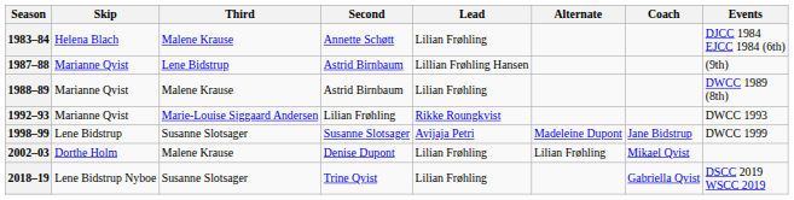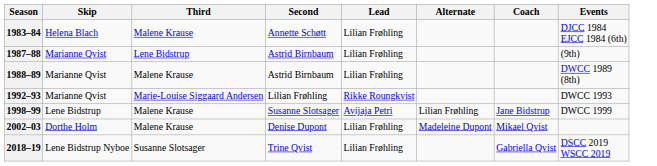 <table class="wikitable">
 <tr>
 <th scope="col">Season</th>
 <th scope="col">Skip</th>
 <th scope="col">Third</th>
 <th scope="col">Second</th>
 <th scope="col">Lead</th>
 <th scope="col">Alternate</th>
 <th scope="col">Coach</th>
 <th scope="col">Events</th>
 </tr>
 <tr>
 <th scope="row">1983–84</th>
 <td><a href='#'>Helena Blach</a></td>
 <td><a href='#'>Malene Krause</a></td>
 <td><a href='#'>Annette Schøtt</a></td>
 <td>Lilian Frøhling</td>
 <td></td>
 <td></td>
 <td><a href='#'>DJCC</a> 1984 <br><a href='#'>EJCC</a> 1984 (6th)</td>
 </tr>
 <tr>
 <th scope="row">1987–88</th>
 <td><a href='#'>Marianne Qvist</a></td>
 <td><a href='#'>Lene Bidstrup</a></td>
 <td><a href='#'>Astrid Birnbaum</a></td>
-<td>Lillian Frøhling Hansen</td>
+<td>Lilian Frøhling</td>
 <td></td>
 <td></td>
 <td> (9th)</td>
 </tr>
 <tr>
 <th scope="row">1988–89</th>
 <td>Marianne Qvist</td>
 <td>Malene Krause</td>
 <td>Astrid Birnbaum</td>
 <td>Lilian Frøhling</td>
 <td></td>
 <td></td>
 <td><a href='#'>DWCC</a> 1989 <br> (8th)</td>
 </tr>
 <tr>
 <th scope="row">1992–93</th>
 <td>Marianne Qvist</td>
 <td><a href='#'>Marie-Louise Siggaard Andersen</a></td>
 <td>Lilian Frøhling</td>
 <td><a href='#'>Rikke Roungkvist</a></td>
 <td></td>
 <td></td>
 <td>DWCC 1993 </td>
 </tr>
 <tr>
 <th scope="row">1998–99</th>
 <td>Lene Bidstrup</td>
-<td>Susanne Slotsager</td>
+<td>Malene Krause</td>
 <td><a href='#'>Susanne Slotsager</a></td>
 <td><a href='#'>Avijaja Petri</a></td>
-<td><a href='#'>Madeleine Dupont</a></td>
+<td>Lilian Frøhling</td>
 <td><a href='#'>Jane Bidstrup</a></td>
 <td>DWCC 1999 <br> </td>
 </tr>
 <tr>
 <th scope="row">2002–03</th>
 <td><a href='#'>Dorthe Holm</a></td>
 <td>Malene Krause</td>
 <td><a href='#'>Denise Dupont</a></td>
 <td>Lilian Frøhling</td>
-<td>Lilian Frøhling</td>
+<td><a href='#'>Madeleine Dupont</a></td>
 <td><a href='#'>Mikael Qvist</a></td>
 <td> </td>
 </tr>
 <tr>
 <th scope="row">2018–19</th>
 <td>Lene Bidstrup Nyboe</td>
 <td>Susanne Slotsager</td>
 <td><a href='#'>Trine Qvist</a></td>
 <td>Lilian Frøhling</td>
 <td></td>
 <td><a href='#'>Gabriella Qvist</a></td>
 <td><a href='#'>DSCC</a> 2019 <br><a href='#'>WSCC 2019</a> </td>
 </tr>
 </table>
